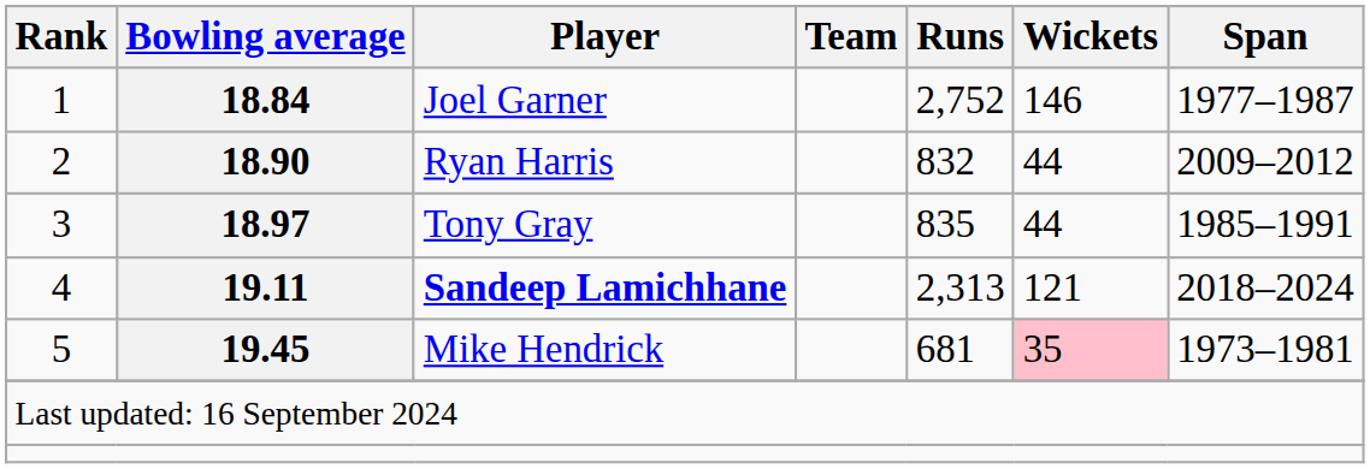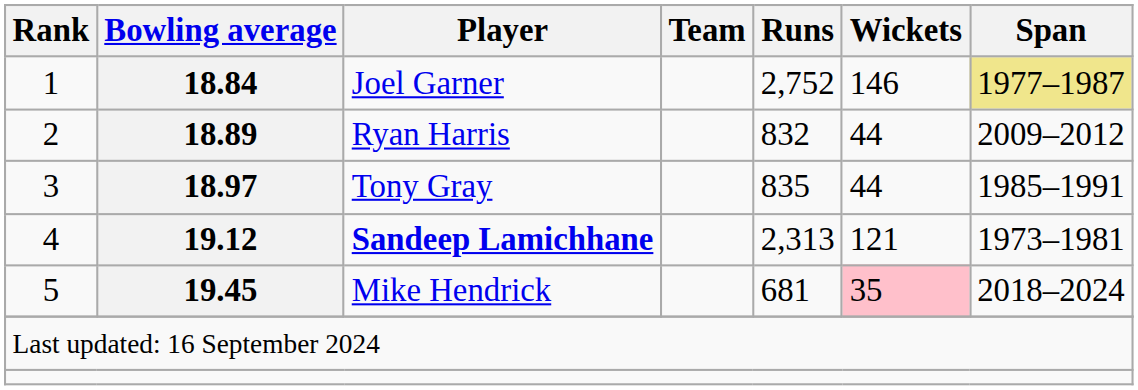 <table class="wikitable plainrowheaders sortable">
 <tr>
 <th>Rank</th>
 <th><a href='#'>Bowling average</a></th>
 <th>Player</th>
 <th>Team</th>
 <th>Runs</th>
 <th>Wickets</th>
 <th>Span</th>
 </tr>
 <tr>
 <td align=center>1</td>
 <th>18.84</th>
 <td><a href='#'>Joel Garner</a></td>
 <td></td>
 <td>2,752</td>
 <td>146</td>
-<td>1977–1987</td>
+<td style="background: khaki;">1977–1987</td>
 </tr>
 <tr>
 <td align=center>2</td>
-<th>18.90</th>
+<th>18.89</th>
 <td><a href='#'>Ryan Harris</a></td>
 <td></td>
 <td>832</td>
 <td>44</td>
 <td>2009–2012</td>
 </tr>
 <tr>
 <td align=center>3</td>
 <th>18.97</th>
 <td><a href='#'>Tony Gray</a></td>
 <td></td>
 <td>835</td>
 <td>44</td>
 <td>1985–1991</td>
 </tr>
 <tr>
 <td align=center>4</td>
-<th>19.11</th>
+<th>19.12</th>
 <td><strong><a href='#'>Sandeep Lamichhane</a></strong></td>
 <td></td>
 <td>2,313</td>
 <td>121</td>
-<td>2018–2024</td>
+<td>1973–1981</td>
 </tr>
 <tr>
 <td align=center>5</td>
 <th>19.45</th>
 <td><a href='#'>Mike Hendrick</a></td>
 <td></td>
 <td>681</td>
 <td style="background: pink;">35</td>
-<td>1973–1981</td>
+<td>2018–2024</td>
 </tr>
 <tr>
 </tr>
 <tr class=sortbottom>
 <td colspan="7"><small>Last updated: 16 September 2024</small></td>
 </tr>
 <tr>
 <td colspan="7"></td>
 </tr>
 </table>
